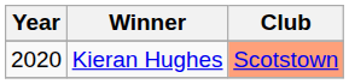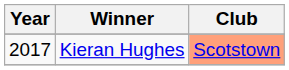 <table class="wikitable">
 <tr>
 <th bgcolor="#e5e5e5">Year</th>
 <th bgcolor="#e5e5e5">Winner</th>
 <th bgcolor="#e5e5e5">Club</th>
 </tr>
 <tr>
 </tr>
 <tr>
-<td>2020</td>
+<td>2017</td>
 <td><a href='#'>Kieran Hughes</a></td>
 <td style="background: lightsalmon;"><a href='#'>Scotstown</a></td>
 </tr>
 <tr>
 </tr>
 </table>
